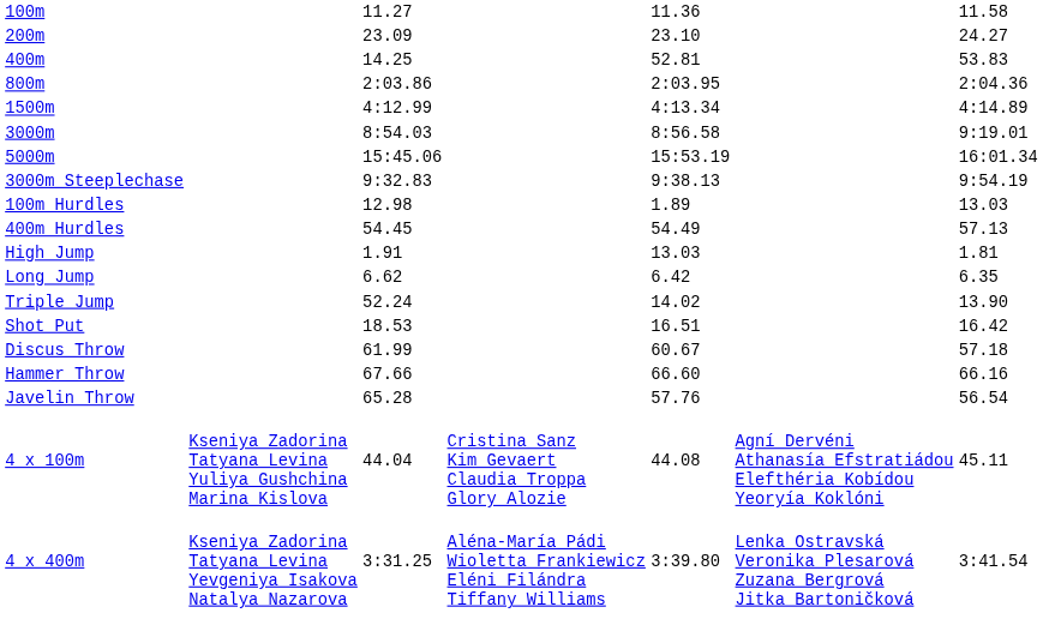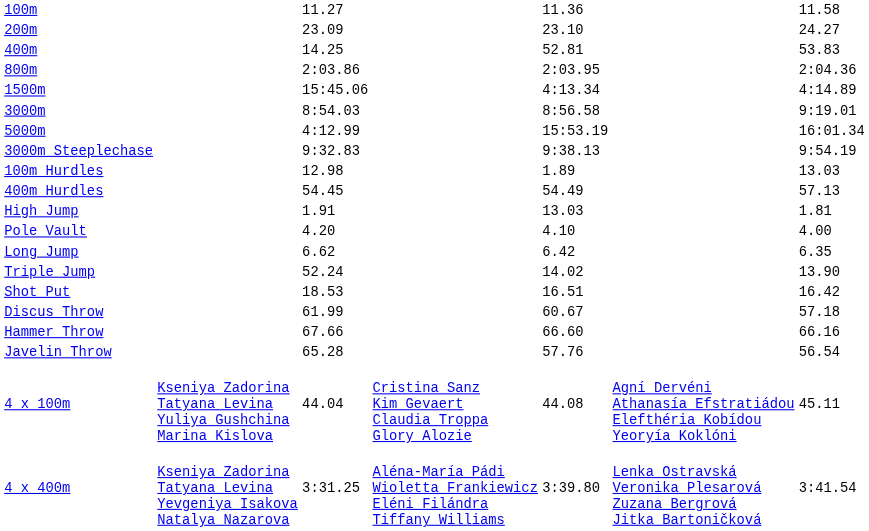 <table>
 <tr>
 <td><a href='#'>100m</a></td>
 <td></td>
 <td>11.27</td>
 <td></td>
 <td>11.36</td>
 <td></td>
 <td>11.58</td>
 </tr>
 <tr>
 <td><a href='#'>200m</a></td>
 <td></td>
 <td>23.09</td>
 <td></td>
 <td>23.10</td>
 <td></td>
 <td>24.27</td>
 </tr>
 <tr>
 <td><a href='#'>400m</a></td>
 <td></td>
 <td>14.25</td>
 <td></td>
 <td>52.81</td>
 <td></td>
 <td>53.83</td>
 </tr>
 <tr>
 <td><a href='#'>800m</a></td>
 <td></td>
 <td>2:03.86</td>
 <td></td>
 <td>2:03.95</td>
 <td></td>
 <td>2:04.36</td>
 </tr>
 <tr>
 <td><a href='#'>1500m</a></td>
 <td></td>
-<td>4:12.99</td>
+<td>15:45.06</td>
 <td></td>
 <td>4:13.34</td>
 <td></td>
 <td>4:14.89</td>
 </tr>
 <tr>
 <td><a href='#'>3000m</a></td>
 <td></td>
 <td>8:54.03</td>
 <td></td>
 <td>8:56.58</td>
 <td></td>
 <td>9:19.01</td>
 </tr>
 <tr>
 <td><a href='#'>5000m</a></td>
 <td></td>
-<td>15:45.06</td>
+<td>4:12.99</td>
 <td></td>
 <td>15:53.19</td>
 <td></td>
 <td>16:01.34</td>
 </tr>
 <tr>
 <td><a href='#'>3000m Steeplechase</a></td>
 <td></td>
 <td>9:32.83</td>
 <td></td>
 <td>9:38.13</td>
 <td></td>
 <td>9:54.19</td>
 </tr>
 <tr>
 <td><a href='#'>100m Hurdles</a></td>
 <td></td>
 <td>12.98</td>
 <td></td>
 <td>1.89</td>
 <td></td>
 <td>13.03</td>
 </tr>
 <tr>
 <td><a href='#'>400m Hurdles</a></td>
 <td></td>
 <td>54.45</td>
 <td></td>
 <td>54.49</td>
 <td></td>
 <td>57.13</td>
 </tr>
 <tr>
 <td><a href='#'>High Jump</a></td>
 <td></td>
 <td>1.91</td>
 <td></td>
 <td>13.03</td>
 <td></td>
 <td>1.81</td>
+</tr>
+<tr>
+<td><a href='#'>Pole Vault</a></td>
+<td></td>
+<td>4.20</td>
+<td></td>
+<td>4.10</td>
+<td></td>
+<td>4.00</td>
 </tr>
 <tr>
 <td><a href='#'>Long Jump</a></td>
 <td></td>
 <td>6.62</td>
 <td></td>
 <td>6.42</td>
 <td></td>
 <td>6.35</td>
 </tr>
 <tr>
 <td><a href='#'>Triple Jump</a></td>
 <td></td>
 <td>52.24</td>
 <td></td>
 <td>14.02</td>
 <td></td>
 <td>13.90</td>
 </tr>
 <tr>
 <td><a href='#'>Shot Put</a></td>
 <td></td>
 <td>18.53</td>
 <td></td>
 <td>16.51</td>
 <td></td>
 <td>16.42</td>
 </tr>
 <tr>
 <td><a href='#'>Discus Throw</a></td>
 <td></td>
 <td>61.99</td>
 <td></td>
 <td>60.67</td>
 <td></td>
 <td>57.18</td>
 </tr>
 <tr>
 <td><a href='#'>Hammer Throw</a></td>
 <td></td>
 <td>67.66</td>
 <td></td>
 <td>66.60</td>
 <td></td>
 <td>66.16</td>
 </tr>
 <tr>
 <td><a href='#'>Javelin Throw</a></td>
 <td></td>
 <td>65.28</td>
 <td></td>
 <td>57.76</td>
 <td></td>
 <td>56.54</td>
 </tr>
 <tr>
 <td><a href='#'>4 x 100m</a></td>
 <td><br><a href='#'>Kseniya Zadorina</a><br><a href='#'>Tatyana Levina</a><br><a href='#'>Yuliya Gushchina</a><br><a href='#'>Marina Kislova</a></td>
 <td>44.04</td>
 <td><br><a href='#'>Cristina Sanz</a><br><a href='#'>Kim Gevaert</a><br><a href='#'>Claudia Troppa</a><br><a href='#'>Glory Alozie</a></td>
 <td>44.08</td>
 <td><br><a href='#'>Agní Dervéni</a><br><a href='#'>Athanasía Efstratiádou</a><br><a href='#'>Elefthéria Kobídou</a><br><a href='#'>Yeoryía Koklóni</a></td>
 <td>45.11</td>
 </tr>
 <tr>
 <td><a href='#'>4 x 400m</a></td>
 <td><br><a href='#'>Kseniya Zadorina</a><br><a href='#'>Tatyana Levina</a><br><a href='#'>Yevgeniya Isakova</a><br><a href='#'>Natalya Nazarova</a></td>
 <td>3:31.25</td>
 <td><br><a href='#'>Aléna-María Pádi</a><br><a href='#'>Wioletta Frankiewicz</a><br><a href='#'>Eléni Filándra</a><br><a href='#'>Tiffany Williams</a></td>
 <td>3:39.80</td>
 <td><br><a href='#'>Lenka Ostravská</a><br><a href='#'>Veronika Plesarová</a><br><a href='#'>Zuzana Bergrová</a><br><a href='#'>Jitka Bartoničková</a></td>
 <td>3:41.54</td>
 </tr>
 </table>
